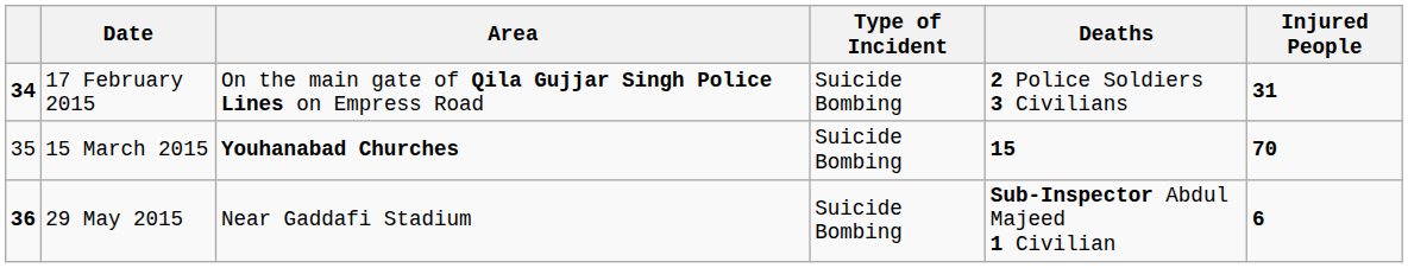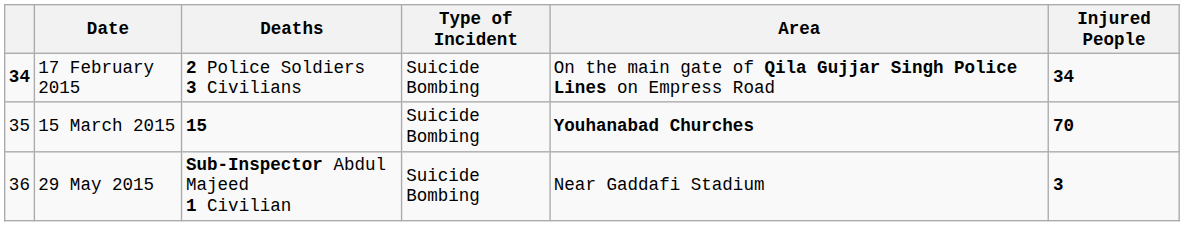 <table class="wikitable sortable">
 <tr>
 <th></th>
 <th>Date</th>
+<th>Deaths</th>
+<th>Type of Incident</th>
 <th>Area</th>
-<th>Type of Incident</th>
-<th>Deaths</th>
 <th>Injured People</th>
 </tr>
 <tr>
 <td><strong>34</strong></td>
 <td>17 February 2015 </td>
+<td><strong>2</strong> Police Soldiers <br> <strong>3</strong> Civilians</td>
+<td>Suicide Bombing</td>
 <td>On the main gate of <strong>Qila Gujjar Singh Police Lines</strong> on Empress Road</td>
-<td>Suicide Bombing</td>
-<td><strong>2</strong> Police Soldiers <br> <strong>3</strong> Civilians</td>
-<td><strong>31</strong></td>
+<td><strong>34</strong></td>
 </tr>
 <tr>
 <td>35</td>
 <td>15 March 2015 </td>
+<td><strong>15</strong></td>
+<td>Suicide Bombing</td>
 <td><strong>Youhanabad Churches</strong></td>
-<td>Suicide Bombing</td>
-<td><strong>15</strong></td>
 <td><strong>70</strong></td>
 </tr>
 <tr>
-<td><strong>36</strong></td>
+<td>36</td>
 <td>29 May 2015 </td>
+<td><strong>Sub-Inspector</strong> Abdul Majeed  <br> <strong>1</strong> Civilian</td>
+<td>Suicide Bombing</td>
 <td>Near Gaddafi Stadium</td>
-<td>Suicide Bombing</td>
-<td><strong>Sub-Inspector</strong> Abdul Majeed  <br> <strong>1</strong> Civilian</td>
-<td><strong>6</strong></td>
+<td><strong>3</strong></td>
 </tr>
 </table>
